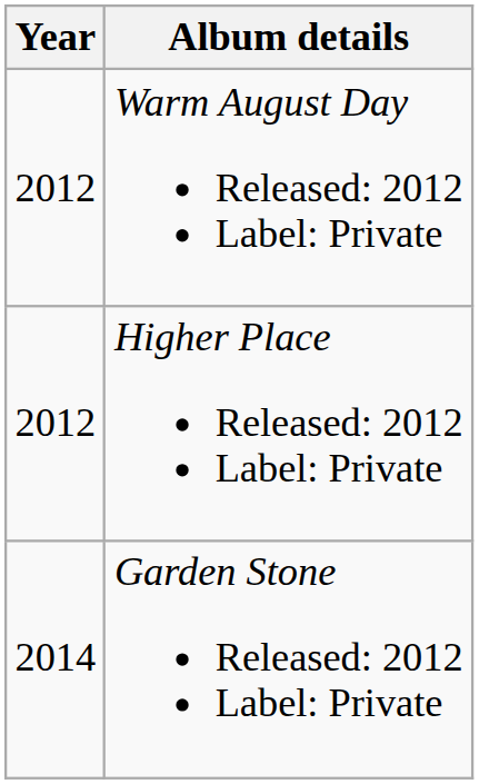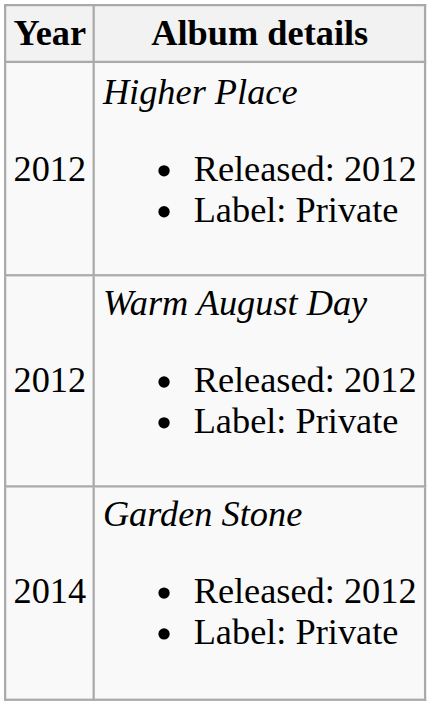 <table class="wikitable">
 <tr>
 <th>Year</th>
 <th>Album details</th>
 </tr>
 <tr>
 <td>2012</td>
-<td><em>Warm August Day</em><br><ul><li>Released: 2012</li><li>Label: Private</li></ul></td>
+<td><em>Higher Place</em><br><ul><li>Released: 2012</li><li>Label: Private</li></ul></td>
 </tr>
 <tr>
 <td>2012</td>
-<td><em>Higher Place</em><br><ul><li>Released: 2012</li><li>Label: Private</li></ul></td>
+<td><em>Warm August Day</em><br><ul><li>Released: 2012</li><li>Label: Private</li></ul></td>
 </tr>
 <tr>
 <td>2014</td>
 <td><em>Garden Stone</em><br><ul><li>Released: 2012</li><li>Label: Private</li></ul></td>
 </tr>
 </table>
